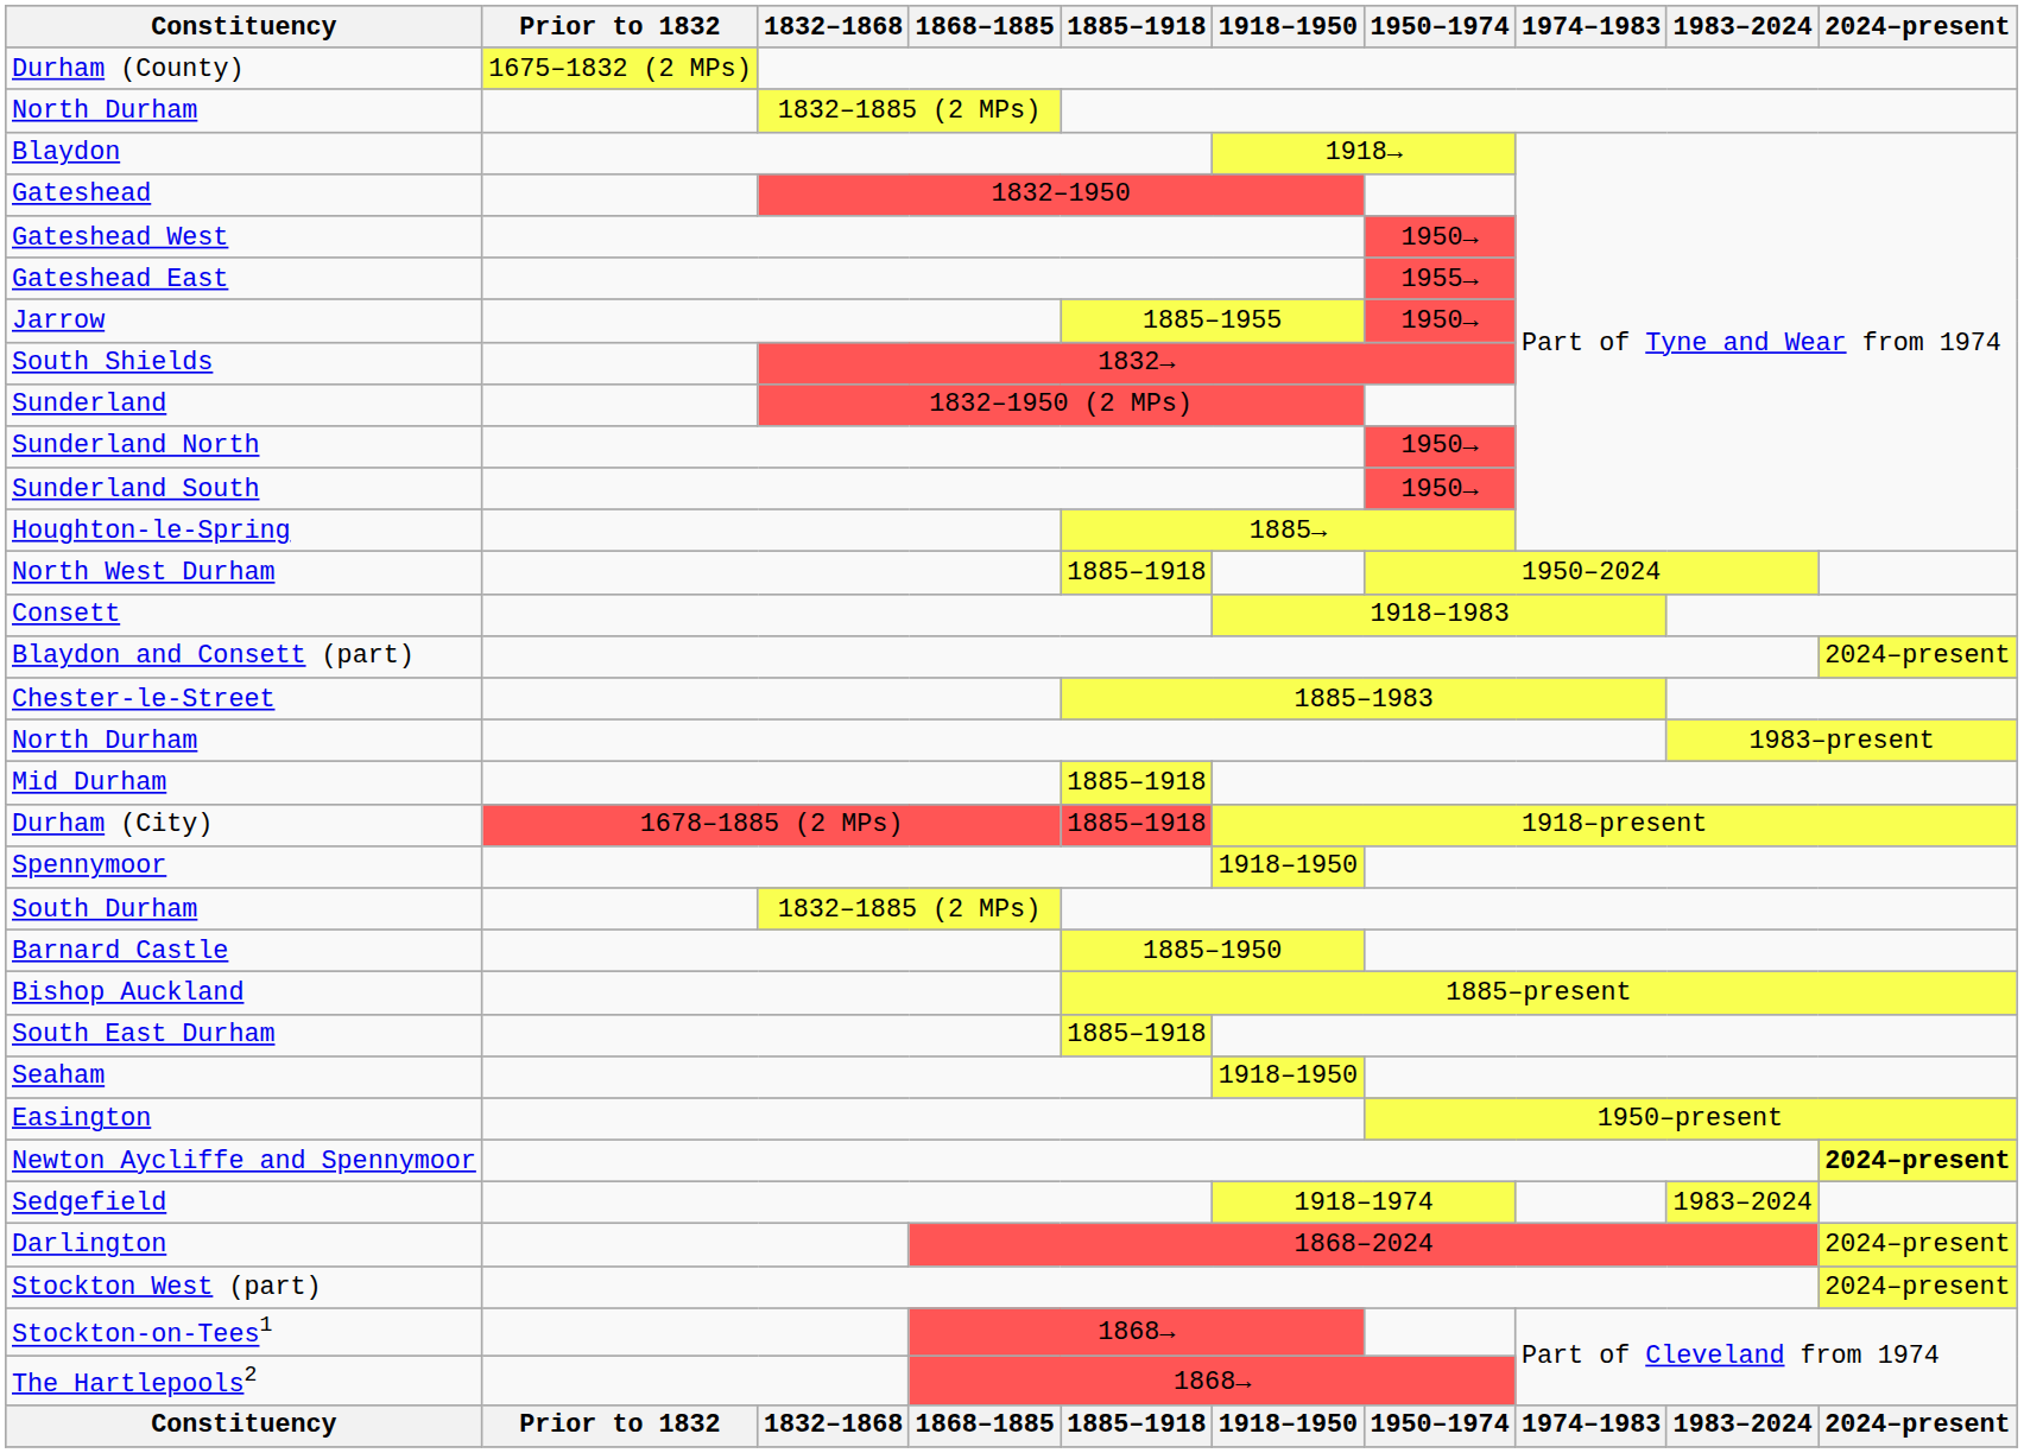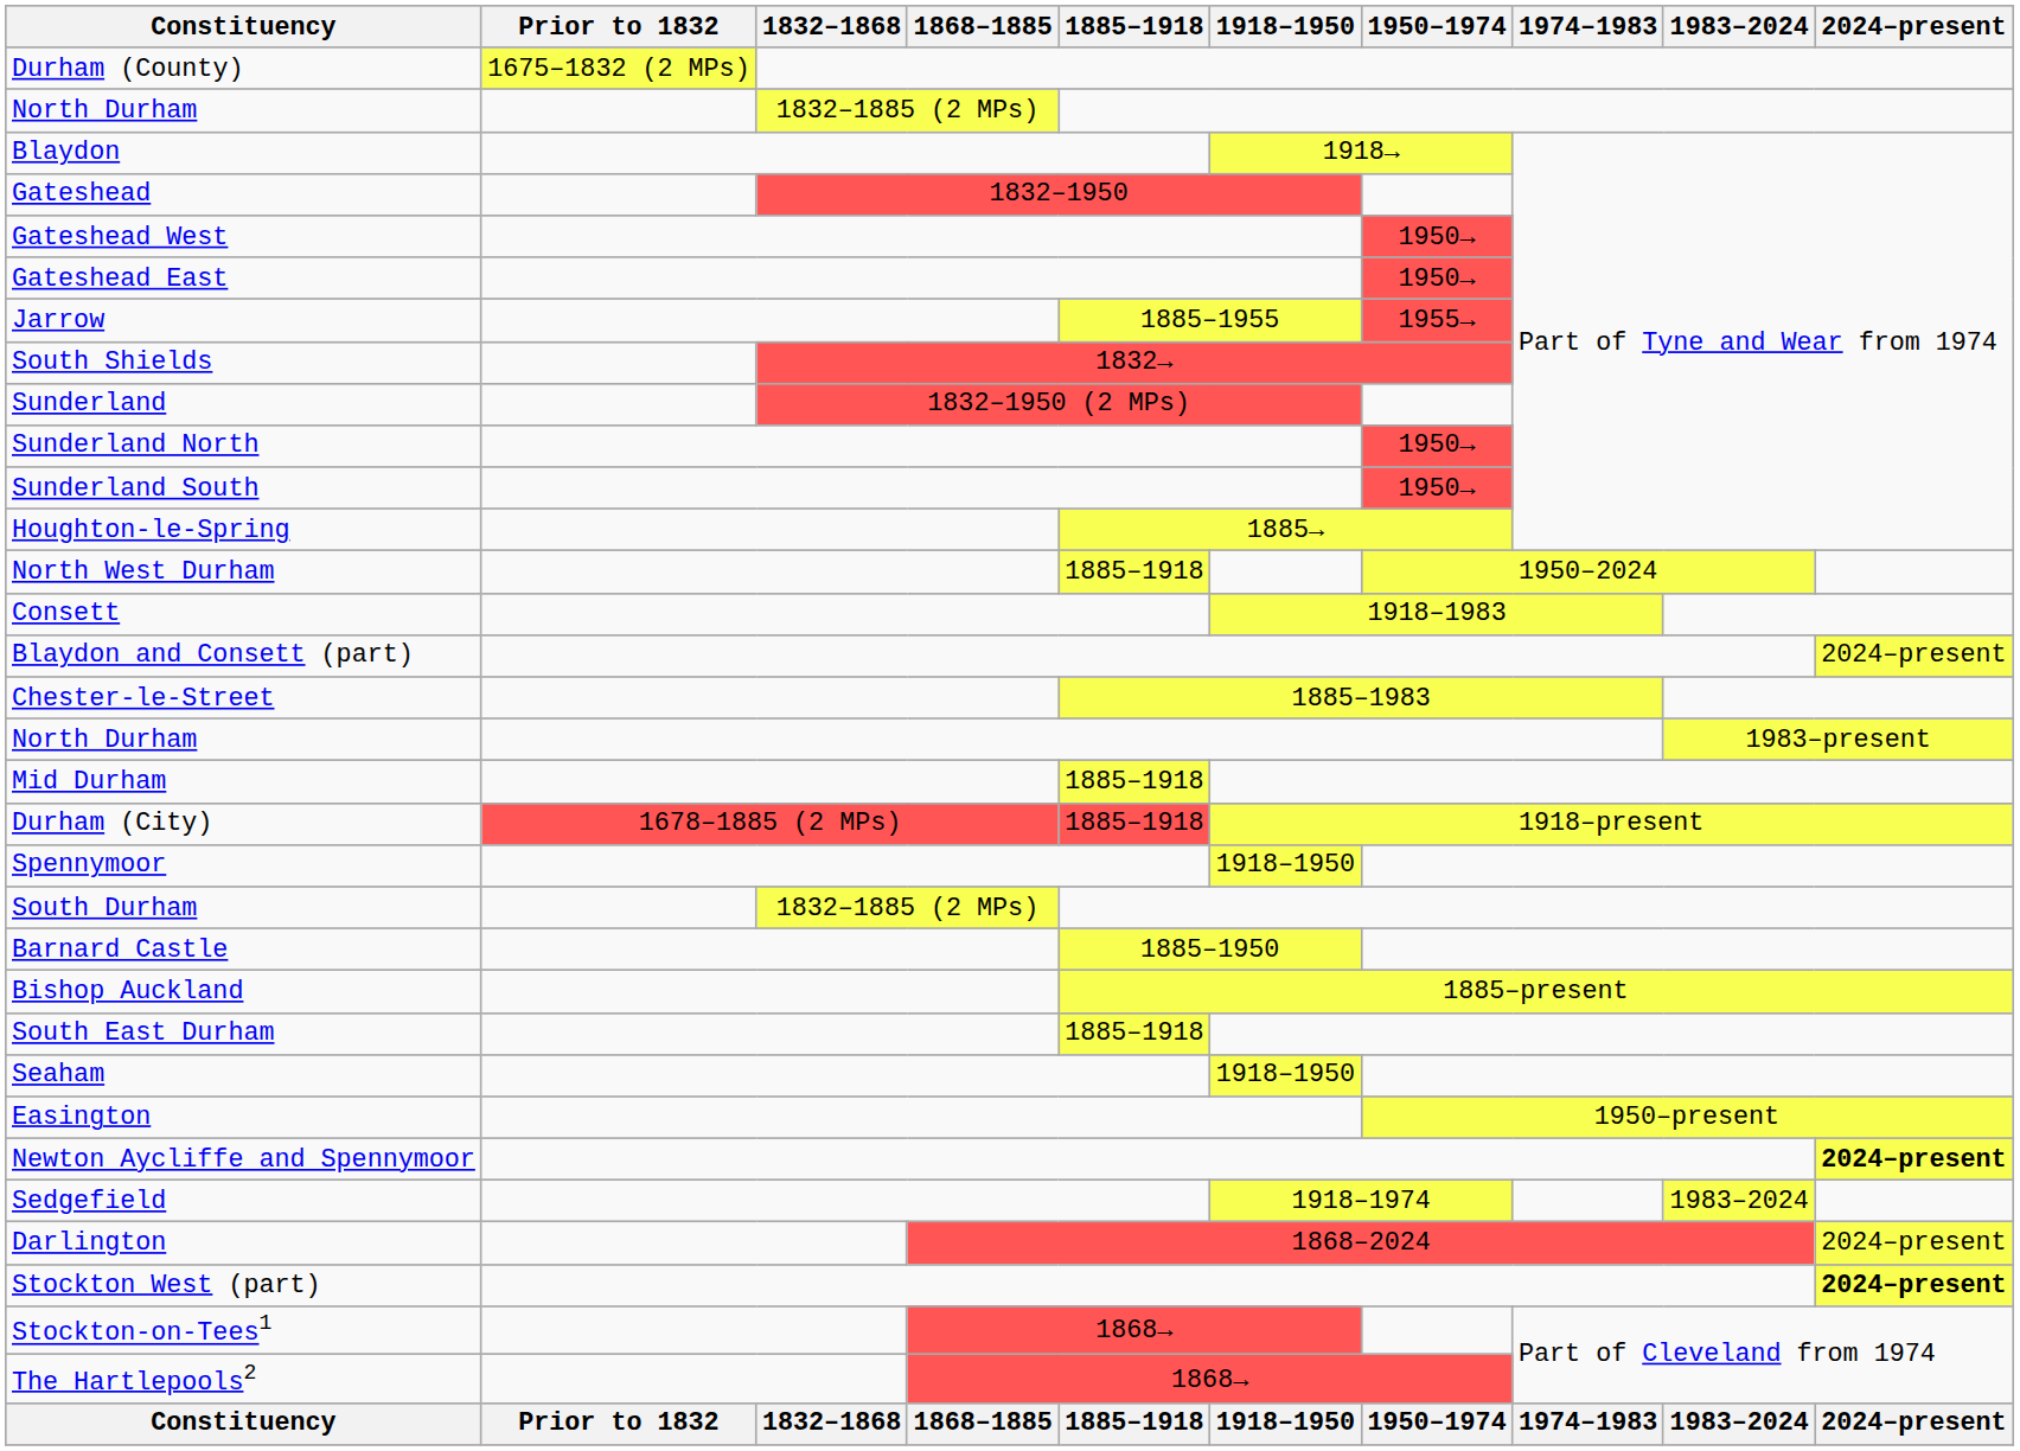 <table class="wikitable">
 <tr>
 <th>Constituency</th>
 <th>Prior to 1832</th>
 <th>1832–1868</th>
 <th>1868–1885</th>
 <th>1885–1918</th>
 <th>1918–1950</th>
 <th>1950–1974</th>
 <th>1974–1983</th>
 <th>1983–2024</th>
 <th>2024–present</th>
 </tr>
 <tr>
 <td><a href='#'>Durham</a> (County)</td>
 <td align="center" bgcolor="#f9ff50">1675–1832 (2 MPs)</td>
 <td colspan="8"></td>
 </tr>
 <tr>
 <td><a href='#'>North Durham</a></td>
 <td></td>
 <td colspan="2" align="center" bgcolor="#f9ff50">1832–1885 (2 MPs)</td>
 <td colspan="6"></td>
 </tr>
 <tr>
 <td><a href='#'>Blaydon</a></td>
 <td colspan="4"></td>
 <td colspan="2" align="center" bgcolor="#f9ff50">1918→</td>
 <td colspan="3" rowspan="10">Part of <a href='#'>Tyne and Wear</a> from 1974</td>
 </tr>
 <tr>
 <td><a href='#'>Gateshead</a></td>
 <td></td>
 <td colspan="4" align="center" bgcolor="#ff5555">1832–1950</td>
 <td></td>
 </tr>
 <tr>
 <td><a href='#'>Gateshead West</a></td>
 <td colspan="5"></td>
 <td align="center" bgcolor="#ff5555">1950→</td>
 </tr>
 <tr>
 <td><a href='#'>Gateshead East</a></td>
 <td colspan="5"></td>
-<td align="center" bgcolor="#ff5555">1955→</td>
+<td align="center" bgcolor="#ff5555">1950→</td>
 </tr>
 <tr>
 <td><a href='#'>Jarrow</a></td>
 <td colspan="3"></td>
 <td colspan="2" align="center" bgcolor="#f9ff50">1885–1955</td>
-<td align="center" bgcolor="#ff5555">1950→</td>
+<td align="center" bgcolor="#ff5555">1955→</td>
 </tr>
 <tr>
 <td><a href='#'>South Shields</a></td>
 <td></td>
 <td colspan="5" align="center" bgcolor="#ff5555">1832→</td>
 </tr>
 <tr>
 <td><a href='#'>Sunderland</a></td>
 <td></td>
 <td colspan="4" align="center" bgcolor="#ff5555">1832–1950 (2 MPs)</td>
 <td></td>
 </tr>
 <tr>
 <td><a href='#'>Sunderland North</a></td>
 <td colspan="5"></td>
 <td align="center" bgcolor="#ff5555">1950→</td>
 </tr>
 <tr>
 <td><a href='#'>Sunderland South</a></td>
 <td colspan="5"></td>
 <td align="center" bgcolor="#ff5555">1950→</td>
 </tr>
 <tr>
 <td><a href='#'>Houghton-le-Spring</a></td>
 <td colspan="3"></td>
 <td colspan="3" align="center" bgcolor="#f9ff50">1885→</td>
 </tr>
 <tr>
 <td><a href='#'>North West Durham</a></td>
 <td colspan="3"></td>
 <td align="center" bgcolor="#f9ff50">1885–1918</td>
 <td></td>
 <td colspan="3" align="center" bgcolor="#f9ff50">1950–2024</td>
 <td></td>
 </tr>
 <tr>
 <td><a href='#'>Consett</a></td>
 <td colspan="4"></td>
 <td colspan="3" align="center" bgcolor="#f9ff50">1918–1983</td>
 <td colspan="2"></td>
 </tr>
 <tr>
 <td><a href='#'>Blaydon and Consett</a> (part)</td>
 <td colspan="8"></td>
 <td align="center" bgcolor="#f9ff50">2024–present</td>
 </tr>
 <tr>
 <td><a href='#'>Chester-le-Street</a></td>
 <td colspan="3"></td>
 <td colspan="4" align="center" bgcolor="#f9ff50">1885–1983</td>
 <td colspan="2"></td>
 </tr>
 <tr>
 <td><a href='#'>North Durham</a></td>
 <td colspan="7"></td>
 <td colspan="2" align="center" bgcolor="#f9ff50">1983–present</td>
 </tr>
 <tr>
 <td><a href='#'>Mid Durham</a></td>
 <td colspan="3"></td>
 <td align="center" bgcolor="#f9ff50">1885–1918</td>
 <td colspan="5"></td>
 </tr>
 <tr>
 <td><a href='#'>Durham</a> (City)</td>
 <td colspan="3" align="center" bgcolor="#ff5555">1678–1885 (2 MPs)</td>
 <td align="center" bgcolor="#ff5555">1885–1918</td>
 <td colspan="5" align="center" bgcolor="#f9ff50">1918–present</td>
 </tr>
 <tr>
 <td><a href='#'>Spennymoor</a></td>
 <td colspan="4"></td>
 <td align="center" bgcolor="#f9ff50">1918–1950</td>
 <td colspan="4"></td>
 </tr>
 <tr>
 <td><a href='#'>South Durham</a></td>
 <td></td>
 <td colspan="2" align="center" bgcolor="#f9ff50">1832–1885 (2 MPs)</td>
 <td colspan="6"></td>
 </tr>
 <tr>
 <td><a href='#'>Barnard Castle</a></td>
 <td colspan="3"></td>
 <td colspan="2" align="center" bgcolor="#f9ff50">1885–1950</td>
 <td colspan="4"></td>
 </tr>
 <tr>
 <td><a href='#'>Bishop Auckland</a></td>
 <td colspan="3"></td>
 <td colspan="6" align="center" bgcolor="#f9ff50">1885–present</td>
 </tr>
 <tr>
 <td><a href='#'>South East Durham</a></td>
 <td colspan="3"></td>
 <td align="center" bgcolor="#f9ff50">1885–1918</td>
 <td colspan="5"></td>
 </tr>
 <tr>
 <td><a href='#'>Seaham</a></td>
 <td colspan="4"></td>
 <td align="center" bgcolor="#f9ff50">1918–1950</td>
 <td colspan="4"></td>
 </tr>
 <tr>
 <td><a href='#'>Easington</a></td>
 <td colspan="5"></td>
 <td colspan="4" align="center" bgcolor="#f9ff50">1950–present</td>
 </tr>
 <tr>
 <td><a href='#'>Newton Aycliffe and Spennymoor</a></td>
 <td colspan="8"></td>
 <td align="center" bgcolor="#f9ff50"><strong>2024–present</strong></td>
 </tr>
 <tr>
 <td><a href='#'>Sedgefield</a></td>
 <td colspan="4"></td>
 <td colspan="2" align="center" bgcolor="#f9ff50">1918–1974</td>
 <td></td>
 <td align="center" bgcolor="#f9ff50">1983–2024</td>
 <td></td>
 </tr>
 <tr>
 <td><a href='#'>Darlington</a></td>
 <td colspan="2"></td>
 <td colspan="6" align="center" bgcolor="#ff5555">1868–2024</td>
 <td align="center" bgcolor="#f9ff50">2024–present</td>
 </tr>
 <tr>
 <td><a href='#'>Stockton West</a> (part)</td>
 <td colspan="8"></td>
-<td align="center" bgcolor="#f9ff50">2024–present</td>
+<td align="center" bgcolor="#f9ff50"><strong>2024–present</strong></td>
 </tr>
 <tr>
 <td><a href='#'>Stockton-on-Tees</a><sup>1</sup></td>
 <td colspan="2"></td>
 <td colspan="3" align="center" bgcolor="#ff5555">1868→</td>
 <td></td>
 <td colspan="3" rowspan="2">Part of <a href='#'>Cleveland</a> from 1974</td>
 </tr>
 <tr>
 <td><a href='#'>The Hartlepools</a><sup>2</sup></td>
 <td colspan="2"></td>
 <td colspan="4" align="center" bgcolor="#ff5555">1868→</td>
 </tr>
 <tr>
 <th>Constituency</th>
 <th>Prior to 1832</th>
 <th>1832–1868</th>
 <th>1868–1885</th>
 <th>1885–1918</th>
 <th>1918–1950</th>
 <th>1950–1974</th>
 <th>1974–1983</th>
 <th>1983–2024</th>
 <th>2024–present</th>
 </tr>
 </table>
